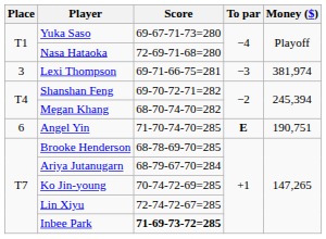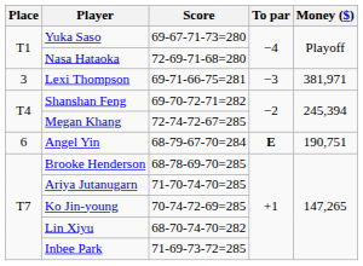 <table class="wikitable" style="text-align:center;">
 <tr>
 <th>Place</th>
 <th>Player</th>
 <th>Score</th>
 <th>To par</th>
 <th>Money (<a href='#'>$</a>)</th>
 </tr>
 <tr>
 <td rowspan=2>T1</td>
 <td align=left> <a href='#'>Yuka Saso</a></td>
 <td>69-67-71-73=280</td>
 <td rowspan=2>−4</td>
 <td rowspan=2>Playoff</td>
 </tr>
 <tr>
 <td align=left> <a href='#'>Nasa Hataoka</a></td>
 <td>72-69-71-68=280</td>
 </tr>
 <tr>
 <td>3</td>
 <td align=left> <a href='#'>Lexi Thompson</a></td>
 <td>69-71-66-75=281</td>
 <td>−3</td>
-<td>381,974</td>
+<td>381,971</td>
 </tr>
 <tr>
 <td rowspan=2>T4</td>
 <td align=left> <a href='#'>Shanshan Feng</a></td>
 <td>69-70-72-71=282</td>
 <td rowspan=2>−2</td>
 <td rowspan=2>245,394</td>
 </tr>
 <tr>
 <td align=left> <a href='#'>Megan Khang</a></td>
-<td>68-70-74-70=282</td>
+<td>72-74-72-67=285</td>
 </tr>
 <tr>
 <td>6</td>
 <td align=left> <a href='#'>Angel Yin</a></td>
-<td>71-70-74-70=285</td>
+<td>68-79-67-70=284</td>
 <td><strong>E</strong></td>
 <td>190,751</td>
 </tr>
 <tr>
 <td rowspan=5>T7</td>
 <td align=left> <a href='#'>Brooke Henderson</a></td>
 <td>68-78-69-70=285</td>
 <td rowspan=5>+1</td>
 <td rowspan=5>147,265</td>
 </tr>
 <tr>
 <td align=left> <a href='#'>Ariya Jutanugarn</a></td>
-<td>68-79-67-70=284</td>
+<td>71-70-74-70=285</td>
 </tr>
 <tr>
 <td align=left> <a href='#'>Ko Jin-young</a></td>
 <td>70-74-72-69=285</td>
 </tr>
 <tr>
 <td align=left> <a href='#'>Lin Xiyu</a></td>
-<td>72-74-72-67=285</td>
+<td>68-70-74-70=282</td>
 </tr>
 <tr>
 <td align=left> <a href='#'>Inbee Park</a></td>
-<td><strong>71-69-73-72=285</strong></td>
+<td>71-69-73-72=285</td>
 </tr>
 </table>
